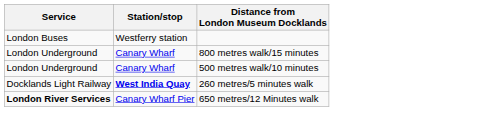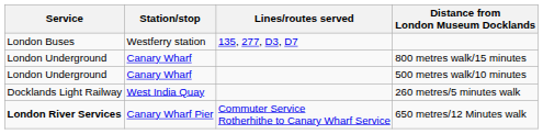 <table class="wikitable">
 <tr>
 <th>Service</th>
 <th>Station/stop</th>
+<th>Lines/routes served</th>
 <th>Distance from<br>London Museum Docklands</th>
 </tr>
 <tr>
 <td>London Buses </td>
 <td>Westferry station </td>
+<td><a href='#'>135</a>, <a href='#'>277</a>, <a href='#'>D3</a>, <a href='#'>D7</a></td>
 <td></td>
 </tr>
 <tr>
 <td>London Underground </td>
 <td><a href='#'>Canary Wharf</a> </td>
+<td></td>
 <td>800 metres walk/15 minutes</td>
 </tr>
 <tr>
 <td>London Underground </td>
 <td><a href='#'>Canary Wharf</a> </td>
+<td></td>
 <td>500 metres walk/10 minutes</td>
 </tr>
 <tr>
 <td>Docklands Light Railway </td>
-<td><strong><a href='#'>West India Quay</a> </strong></td>
+<td><a href='#'>West India Quay</a> </td>
+<td></td>
 <td>260 metres/5 minutes walk</td>
 </tr>
 <tr>
 <td><strong>London River Services </strong></td>
 <td><a href='#'>Canary Wharf Pier</a> </td>
+<td><a href='#'>Commuter Service</a><br><a href='#'>Rotherhithe to Canary Wharf Service</a></td>
 <td>650 metres/12 Minutes walk</td>
 </tr>
 </table>
